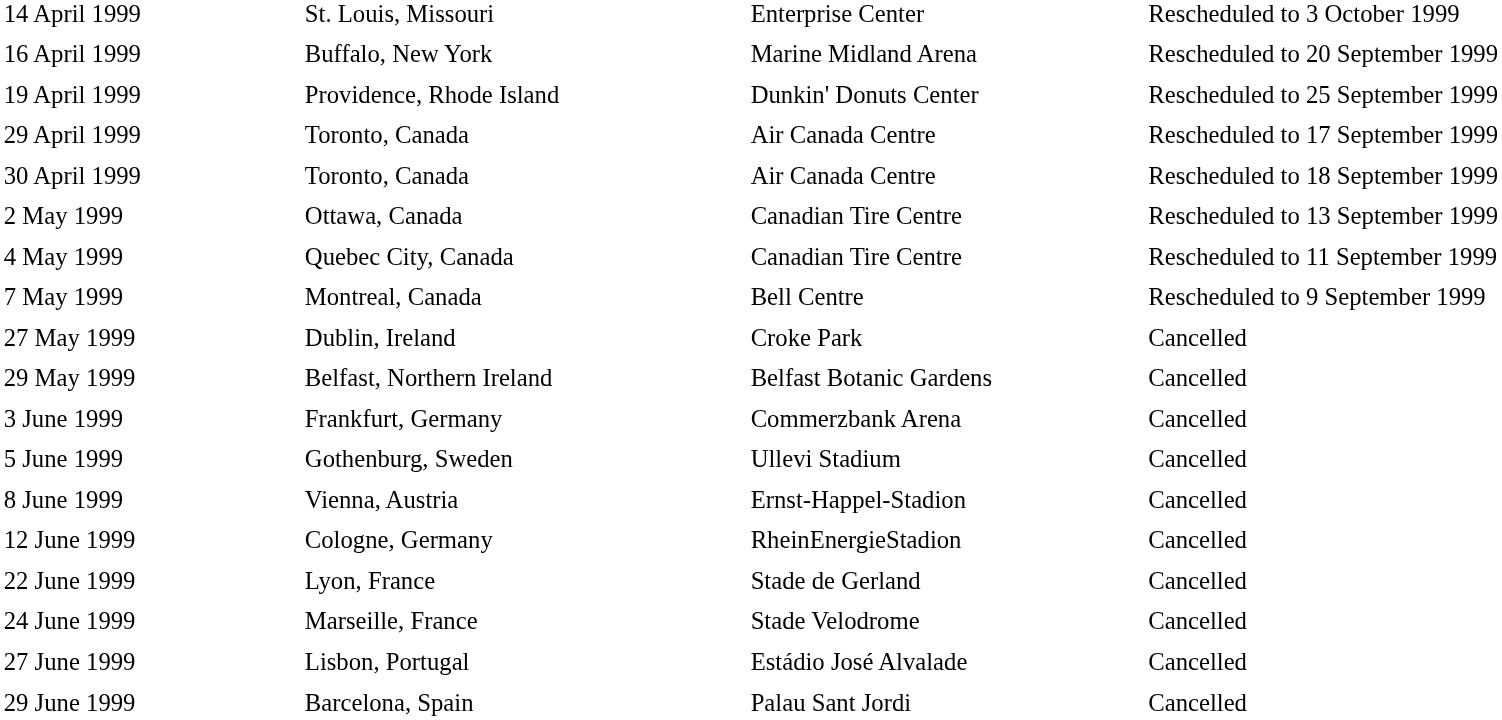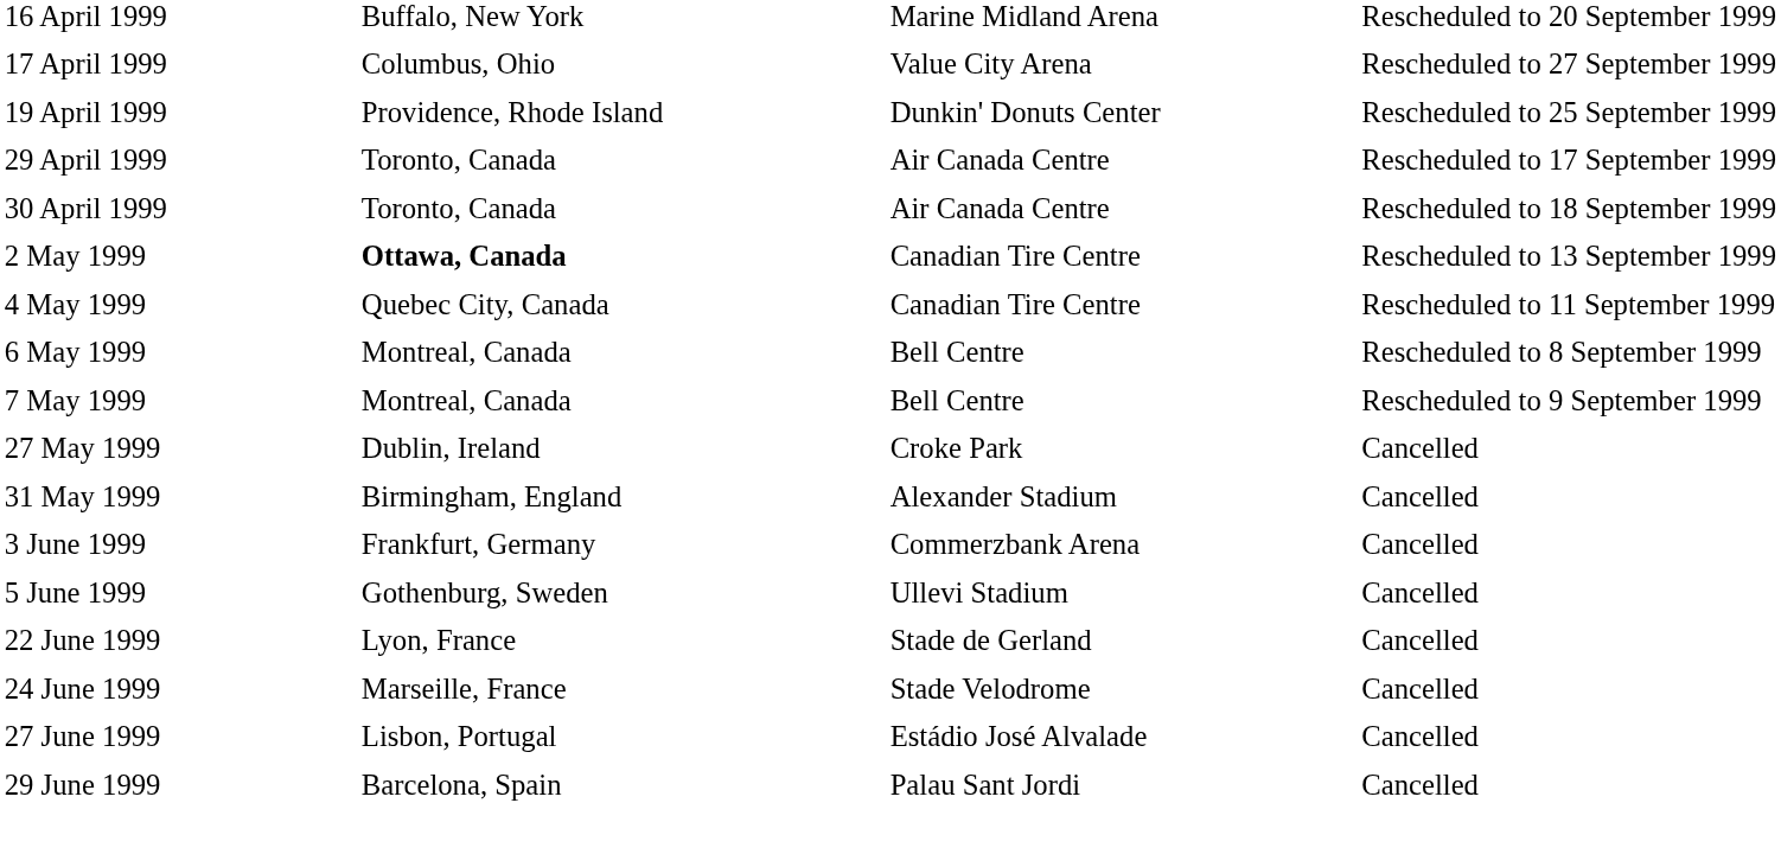 <table cellpadding="2" style="border:0 solid darkgrey; font-size:80%" class="collapsible collapsed">
 <tr>
 <th style="width:150px;"></th>
 <th style="width:225px;"></th>
 <th style="width:200px;"></th>
 <th style="width:700px;"></th>
 </tr>
-<tr border="0">
-<td>14 April 1999</td>
-<td>St. Louis, Missouri</td>
-<td>Enterprise Center</td>
-<td>Rescheduled to 3 October 1999</td>
-</tr>
 <tr>
 <td>16 April 1999</td>
 <td>Buffalo, New York</td>
 <td>Marine Midland Arena</td>
 <td>Rescheduled to 20 September 1999</td>
+</tr>
+<tr>
+<td>17 April 1999</td>
+<td>Columbus, Ohio</td>
+<td>Value City Arena</td>
+<td>Rescheduled to 27 September 1999</td>
 </tr>
 <tr>
 <td>19 April 1999</td>
 <td>Providence, Rhode Island</td>
 <td>Dunkin' Donuts Center</td>
 <td>Rescheduled to 25 September 1999</td>
 </tr>
 <tr>
 <td>29 April 1999</td>
 <td>Toronto, Canada</td>
 <td>Air Canada Centre</td>
 <td>Rescheduled to 17 September 1999</td>
 </tr>
 <tr>
 <td>30 April 1999</td>
 <td>Toronto, Canada</td>
 <td>Air Canada Centre</td>
 <td>Rescheduled to 18 September 1999</td>
 </tr>
 <tr>
 <td>2 May 1999</td>
-<td>Ottawa, Canada</td>
+<td><strong>Ottawa, Canada</strong></td>
 <td>Canadian Tire Centre</td>
 <td>Rescheduled to 13 September 1999</td>
 </tr>
 <tr>
 <td>4 May 1999</td>
 <td>Quebec City, Canada</td>
 <td>Canadian Tire Centre</td>
 <td>Rescheduled to 11 September 1999</td>
+</tr>
+<tr>
+<td>6 May 1999</td>
+<td>Montreal, Canada</td>
+<td>Bell Centre</td>
+<td>Rescheduled to 8 September 1999</td>
 </tr>
 <tr>
 <td>7 May 1999</td>
 <td>Montreal, Canada</td>
 <td>Bell Centre</td>
 <td>Rescheduled to 9 September 1999</td>
 </tr>
 <tr>
 <td>27 May 1999</td>
 <td>Dublin, Ireland</td>
 <td>Croke Park</td>
 <td>Cancelled</td>
 </tr>
 <tr>
-<td>29 May 1999</td>
-<td>Belfast, Northern Ireland</td>
-<td>Belfast Botanic Gardens</td>
+<td>31 May 1999</td>
+<td>Birmingham, England</td>
+<td>Alexander Stadium</td>
 <td>Cancelled</td>
 </tr>
 <tr>
 <td>3 June 1999</td>
 <td>Frankfurt, Germany</td>
 <td>Commerzbank Arena</td>
 <td>Cancelled</td>
 </tr>
 <tr>
 <td>5 June 1999</td>
 <td>Gothenburg, Sweden</td>
 <td>Ullevi Stadium</td>
-<td>Cancelled</td>
-</tr>
-<tr>
-<td>8 June 1999</td>
-<td>Vienna, Austria</td>
-<td>Ernst-Happel-Stadion</td>
-<td>Cancelled</td>
-</tr>
-<tr>
-<td>12 June 1999</td>
-<td>Cologne, Germany</td>
-<td>RheinEnergieStadion</td>
 <td>Cancelled</td>
 </tr>
 <tr>
 <td>22 June 1999</td>
 <td>Lyon, France</td>
 <td>Stade de Gerland</td>
 <td>Cancelled</td>
 </tr>
 <tr>
 <td>24 June 1999</td>
 <td>Marseille, France</td>
 <td>Stade Velodrome</td>
 <td>Cancelled</td>
 </tr>
 <tr>
 <td>27 June 1999</td>
 <td>Lisbon, Portugal</td>
 <td>Estádio José Alvalade</td>
 <td>Cancelled</td>
 </tr>
 <tr>
 <td>29 June 1999</td>
 <td>Barcelona, Spain</td>
 <td>Palau Sant Jordi</td>
 <td>Cancelled</td>
 </tr>
 <tr>
 </tr>
 </table>
